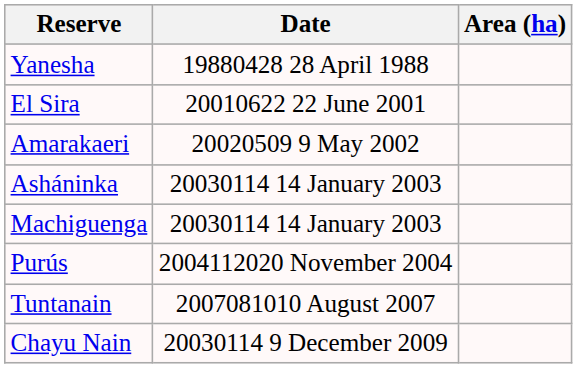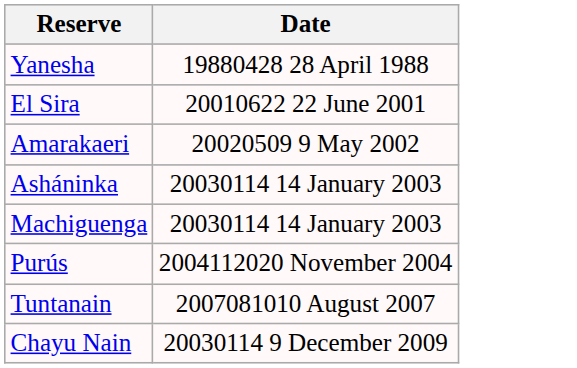 <table class="wikitable sortable" style="background: #fff9090; border-width:1px; border-color: #lightgrey; text-align:right;" cellpadding="3px">
 <tr bgcolor="#fff9f9" style="vertical-align:top;">
 <th>Reserve</th>
 <th>Date</th>
-<th>Area (<a href='#'>ha</a>)<br></th>
 </tr>
 <tr bgcolor="#fff9f9">
 <td align="left"><a href='#'>Yanesha</a></td>
 <td align="center"><span>19880428</span> 28 April 1988</td>
-<td align="right"><br></td>
 </tr>
 <tr bgcolor="#fff9f9">
 <td align="left"><a href='#'>El Sira</a></td>
 <td align="center"><span>20010622</span> 22 June 2001</td>
-<td align="right"><br></td>
 </tr>
 <tr bgcolor="#fff9f9">
 <td align="left"><a href='#'>Amarakaeri</a></td>
 <td align="center"><span>20020509</span> 9 May 2002</td>
-<td align="right"><br></td>
 </tr>
 <tr bgcolor="#fff9f9">
 <td align="left"><a href='#'>Asháninka</a></td>
 <td align="center"><span>20030114</span> 14 January 2003</td>
-<td align="right"><br></td>
 </tr>
 <tr bgcolor="#fff9f9">
 <td align="left"><a href='#'>Machiguenga</a></td>
 <td align="center"><span>20030114</span> 14 January 2003</td>
-<td align="right"><br></td>
 </tr>
 <tr bgcolor="#fff9f9">
 <td align="left"><a href='#'>Purús</a></td>
 <td align="center"><span>20041120</span>20 November 2004</td>
-<td align="right"><br></td>
 </tr>
 <tr bgcolor="#fff9f9">
 <td align="left"><a href='#'>Tuntanain</a></td>
 <td align="center"><span>20070810</span>10 August 2007</td>
-<td align="right"><br></td>
 </tr>
 <tr bgcolor="#fff9f9">
 <td align="left"><a href='#'>Chayu Nain</a></td>
 <td align="center"><span>20030114</span> 9 December 2009</td>
-<td align="right"></td>
 </tr>
 </table>
